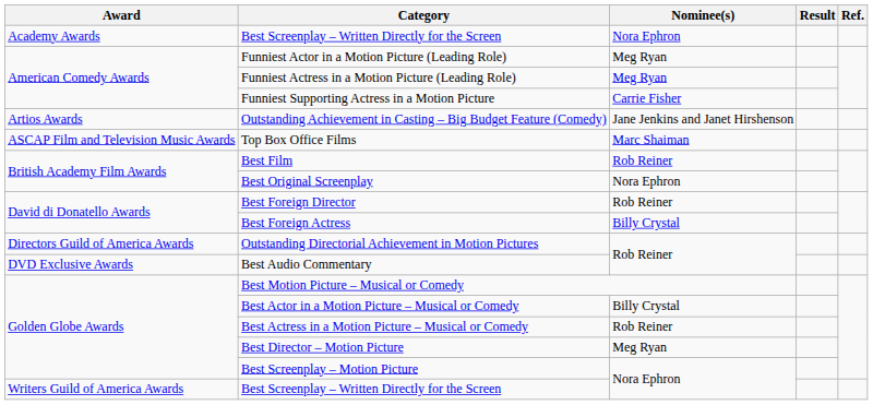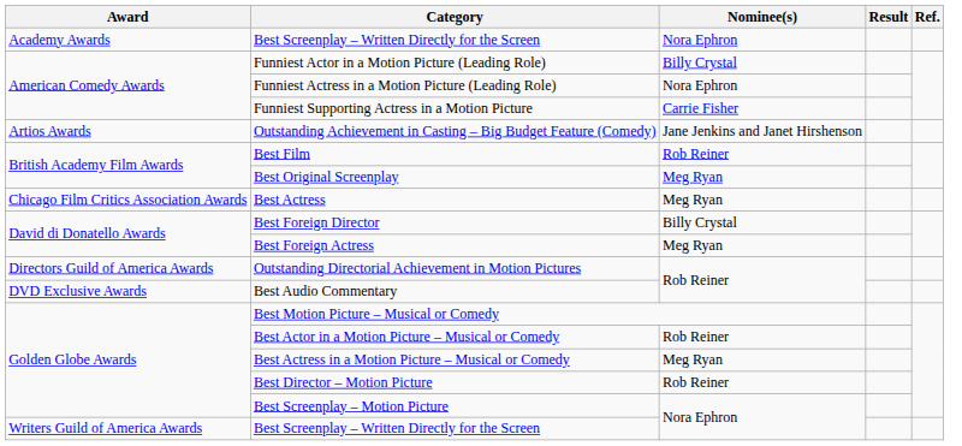 <table class="wikitable plainrowheaders">
 <tr>
 <th>Award</th>
 <th>Category</th>
 <th>Nominee(s)</th>
 <th>Result</th>
 <th>Ref.</th>
 </tr>
 <tr>
 <td><a href='#'>Academy Awards</a></td>
 <td><a href='#'>Best Screenplay – Written Directly for the Screen</a></td>
 <td><a href='#'>Nora Ephron</a></td>
 <td></td>
 <td align="center"></td>
 </tr>
 <tr>
 <td rowspan="3"><a href='#'>American Comedy Awards</a></td>
 <td>Funniest Actor in a Motion Picture (Leading Role)</td>
-<td>Meg Ryan</td>
+<td><a href='#'>Billy Crystal</a></td>
 <td></td>
 <td rowspan="3" align="center"> <br></td>
 </tr>
 <tr>
 <td>Funniest Actress in a Motion Picture (Leading Role)</td>
-<td><a href='#'>Meg Ryan</a></td>
+<td>Nora Ephron</td>
 <td></td>
 </tr>
 <tr>
 <td>Funniest Supporting Actress in a Motion Picture</td>
 <td><a href='#'>Carrie Fisher</a></td>
 <td></td>
 </tr>
 <tr>
 <td><a href='#'>Artios Awards</a></td>
 <td><a href='#'>Outstanding Achievement in Casting – Big Budget Feature (Comedy)</a></td>
 <td>Jane Jenkins and Janet Hirshenson</td>
 <td></td>
 <td align="center"></td>
 </tr>
 <tr>
-<td><a href='#'>ASCAP Film and Television Music Awards</a></td>
-<td>Top Box Office Films</td>
-<td><a href='#'>Marc Shaiman</a></td>
-<td></td>
-<td align="center"></td>
-</tr>
-<tr>
 <td rowspan="2"><a href='#'>British Academy Film Awards</a></td>
 <td><a href='#'>Best Film</a></td>
 <td><a href='#'>Rob Reiner</a></td>
 <td></td>
 <td rowspan="2" align="center"></td>
 </tr>
 <tr>
 <td><a href='#'>Best Original Screenplay</a></td>
-<td>Nora Ephron</td>
+<td><a href='#'>Meg Ryan</a></td>
 <td></td>
+</tr>
+<tr>
+<td><a href='#'>Chicago Film Critics Association Awards</a></td>
+<td><a href='#'>Best Actress</a></td>
+<td>Meg Ryan</td>
+<td></td>
+<td align="center"></td>
 </tr>
 <tr>
 <td rowspan="2"><a href='#'>David di Donatello Awards</a></td>
 <td><a href='#'>Best Foreign Director</a></td>
-<td>Rob Reiner</td>
+<td>Billy Crystal</td>
 <td></td>
 <td rowspan="2" align="center"></td>
 </tr>
 <tr>
 <td><a href='#'>Best Foreign Actress</a></td>
-<td><a href='#'>Billy Crystal</a></td>
+<td>Meg Ryan</td>
 <td></td>
 </tr>
 <tr>
 <td><a href='#'>Directors Guild of America Awards</a></td>
 <td><a href='#'>Outstanding Directorial Achievement in Motion Pictures</a></td>
 <td rowspan="2">Rob Reiner</td>
 <td></td>
 <td align="center"></td>
 </tr>
 <tr>
 <td><a href='#'>DVD Exclusive Awards</a></td>
 <td>Best Audio Commentary</td>
 <td></td>
 <td align="center"></td>
 </tr>
 <tr>
 <td rowspan="5"><a href='#'>Golden Globe Awards</a></td>
 <td colspan="2"><a href='#'>Best Motion Picture – Musical or Comedy</a></td>
 <td></td>
 <td rowspan="5" align="center"></td>
 </tr>
 <tr>
 <td><a href='#'>Best Actor in a Motion Picture – Musical or Comedy</a></td>
-<td>Billy Crystal</td>
+<td>Rob Reiner</td>
 <td></td>
 </tr>
 <tr>
 <td><a href='#'>Best Actress in a Motion Picture – Musical or Comedy</a></td>
-<td>Rob Reiner</td>
+<td>Meg Ryan</td>
 <td></td>
 </tr>
 <tr>
 <td><a href='#'>Best Director – Motion Picture</a></td>
-<td>Meg Ryan</td>
+<td>Rob Reiner</td>
 <td></td>
 </tr>
 <tr>
 <td><a href='#'>Best Screenplay – Motion Picture</a></td>
 <td rowspan="2">Nora Ephron</td>
 <td></td>
 </tr>
 <tr>
 <td><a href='#'>Writers Guild of America Awards</a></td>
 <td><a href='#'>Best Screenplay – Written Directly for the Screen</a></td>
 <td></td>
 <td align="center"></td>
 </tr>
 </table>
